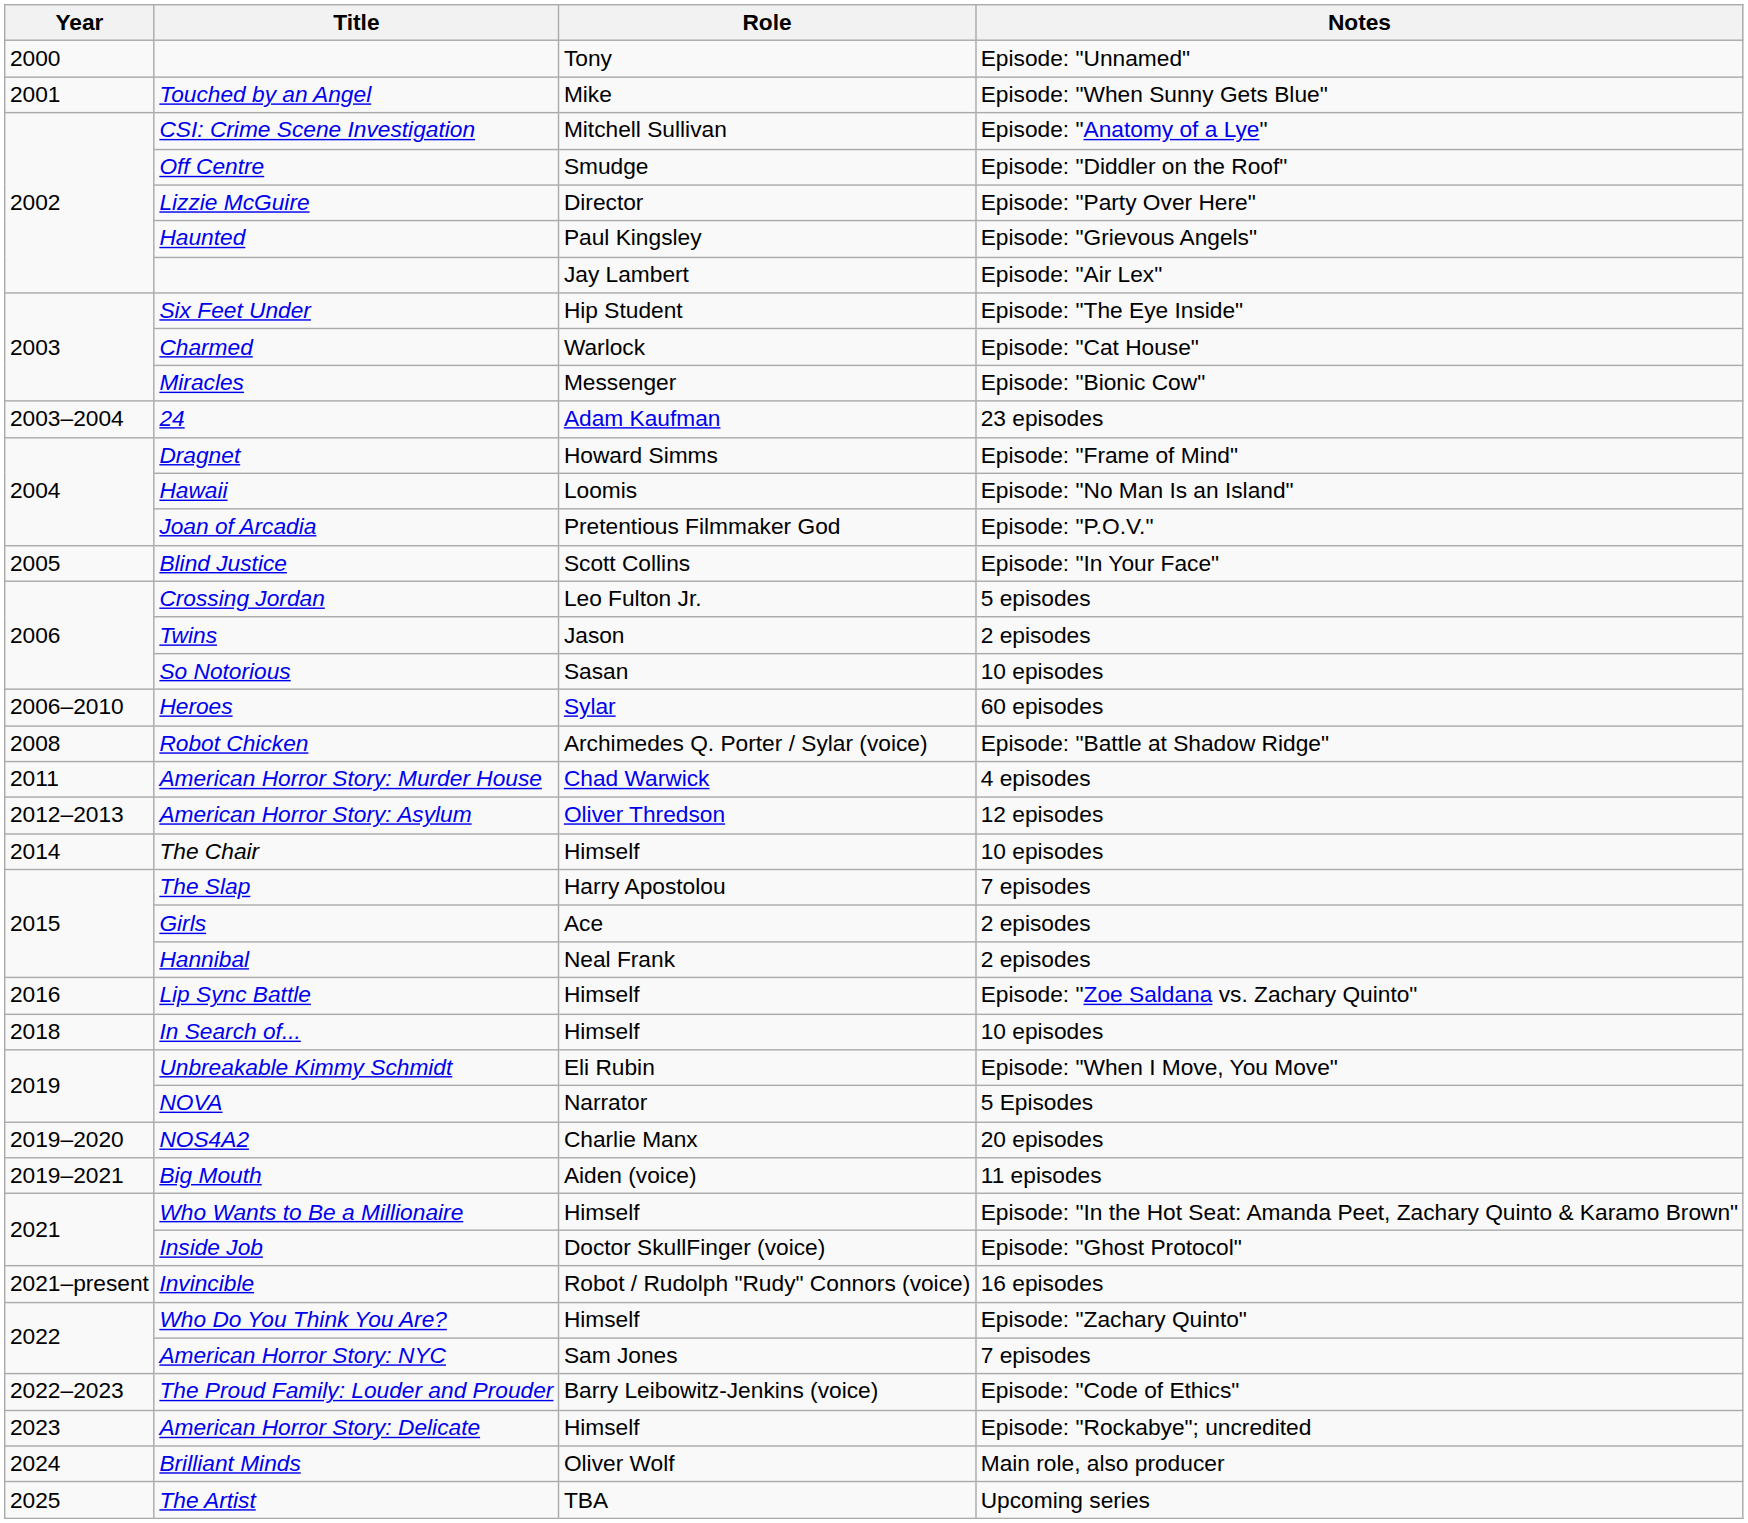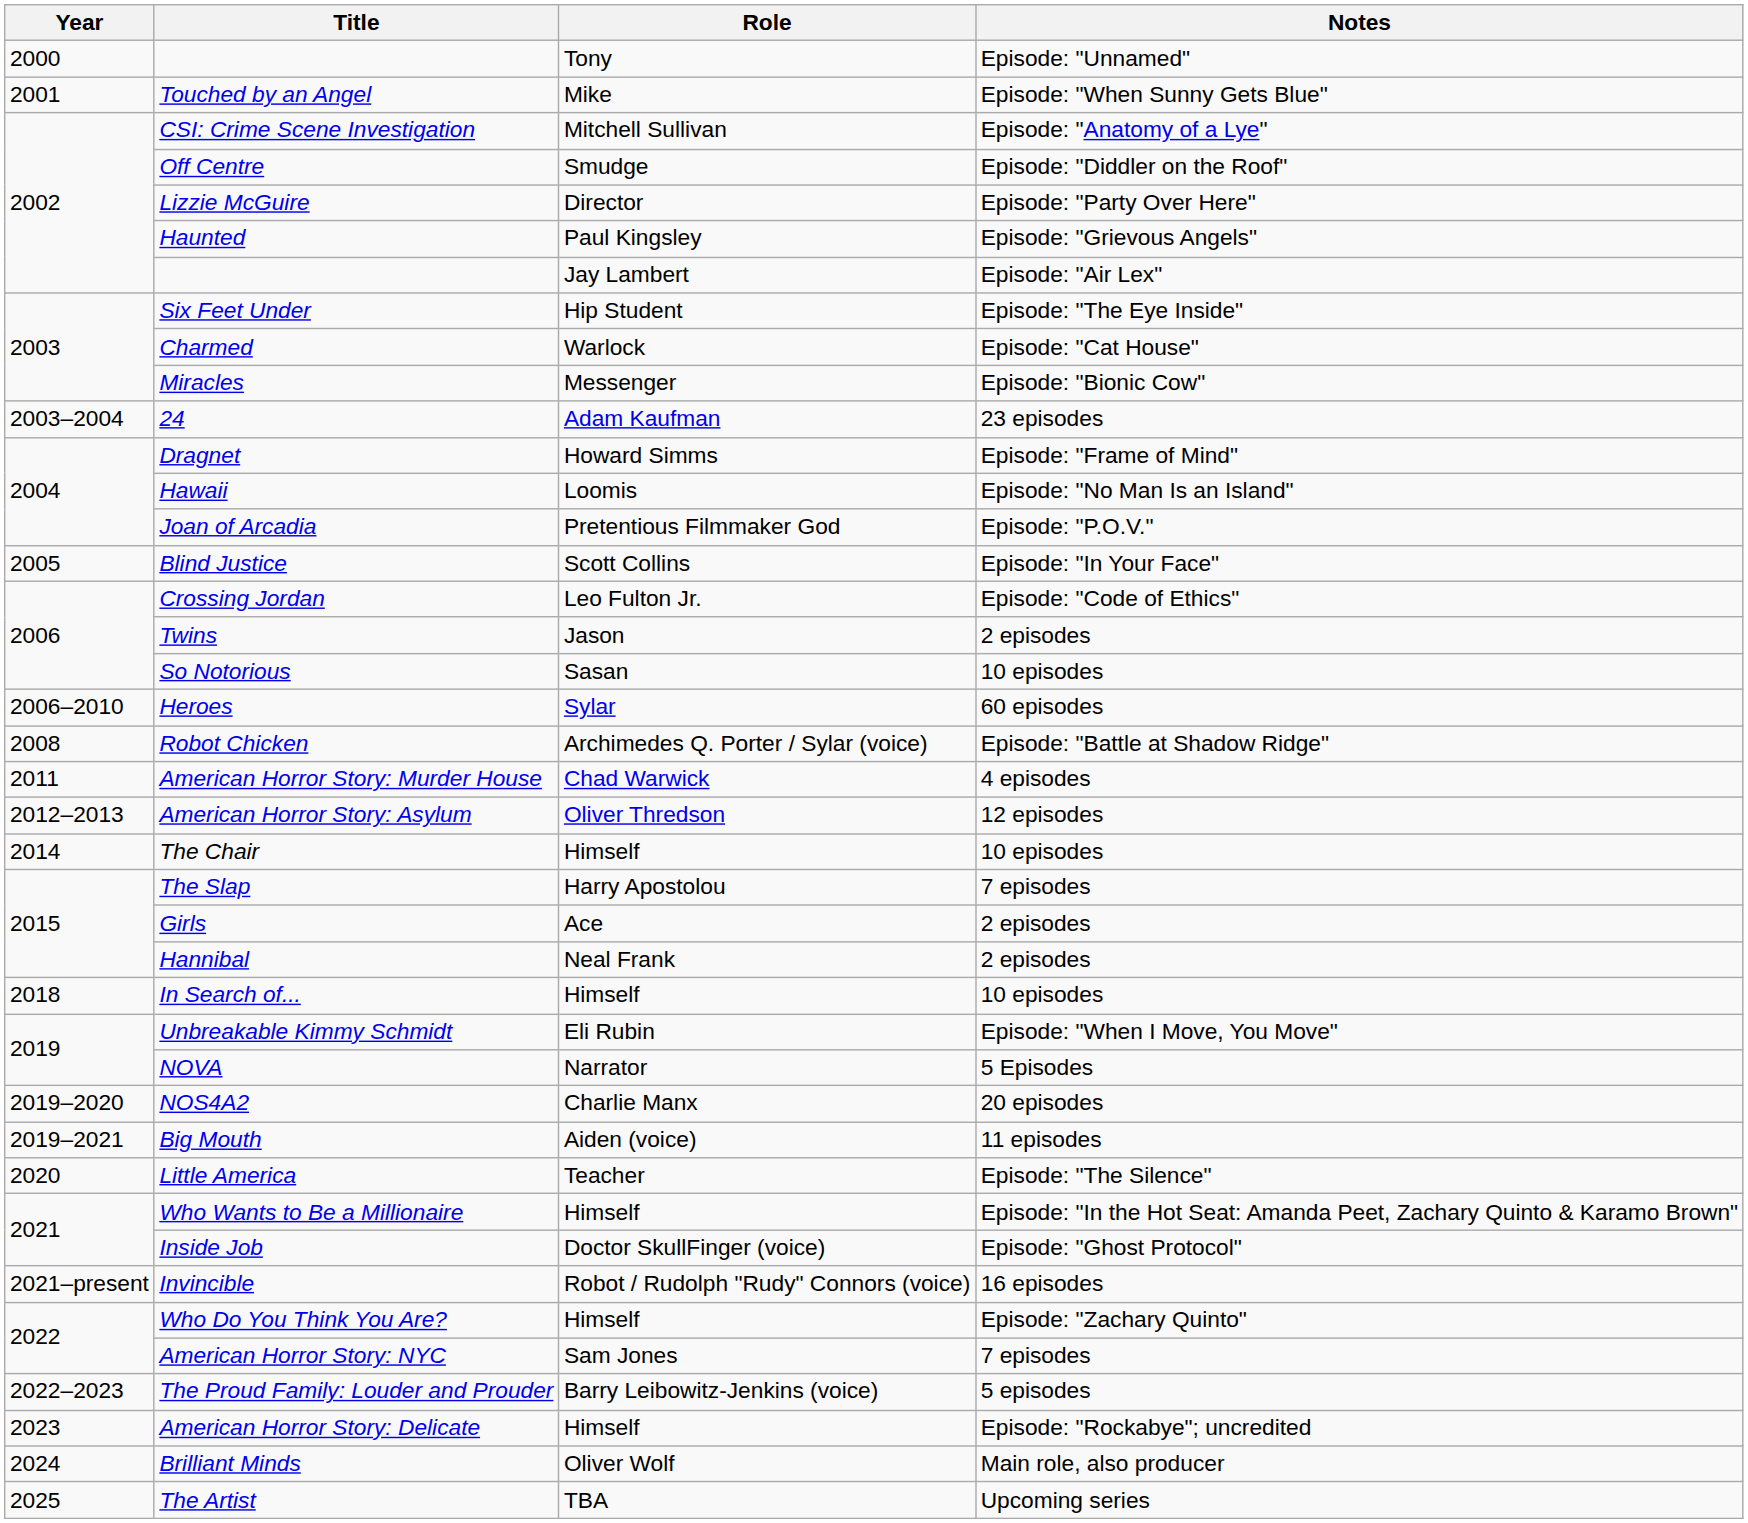 <table class="wikitable sortable">
 <tr>
 <th>Year</th>
 <th>Title</th>
 <th>Role</th>
 <th class = "unsortable">Notes</th>
 </tr>
 <tr>
 <td>2000</td>
 <td><em></em></td>
 <td>Tony</td>
 <td>Episode: "Unnamed"</td>
 </tr>
 <tr>
 <td>2001</td>
 <td><em><a href='#'>Touched by an Angel</a></em></td>
 <td>Mike</td>
 <td>Episode: "When Sunny Gets Blue"</td>
 </tr>
 <tr>
 <td rowspan=5>2002</td>
 <td><em><a href='#'>CSI: Crime Scene Investigation</a></em></td>
 <td>Mitchell Sullivan</td>
 <td>Episode: "<a href='#'>Anatomy of a Lye</a>"</td>
 </tr>
 <tr>
 <td><em><a href='#'>Off Centre</a></em></td>
 <td>Smudge</td>
 <td>Episode: "Diddler on the Roof"</td>
 </tr>
 <tr>
 <td><em><a href='#'>Lizzie McGuire</a></em></td>
 <td>Director</td>
 <td>Episode: "Party Over Here"</td>
 </tr>
 <tr>
 <td><em><a href='#'>Haunted</a></em></td>
 <td>Paul Kingsley</td>
 <td>Episode: "Grievous Angels"</td>
 </tr>
 <tr>
 <td><em></em></td>
 <td>Jay Lambert</td>
 <td>Episode: "Air Lex"</td>
 </tr>
 <tr>
 <td rowspan=3>2003</td>
 <td><em><a href='#'>Six Feet Under</a></em></td>
 <td>Hip Student</td>
 <td>Episode: "The Eye Inside"</td>
 </tr>
 <tr>
 <td><em><a href='#'>Charmed</a></em></td>
 <td>Warlock</td>
 <td>Episode: "Cat House"</td>
 </tr>
 <tr>
 <td><em><a href='#'>Miracles</a></em></td>
 <td>Messenger</td>
 <td>Episode: "Bionic Cow"</td>
 </tr>
 <tr>
 <td>2003–2004</td>
 <td><em><a href='#'>24</a></em></td>
 <td><a href='#'>Adam Kaufman</a></td>
 <td>23 episodes</td>
 </tr>
 <tr>
 <td rowspan=3>2004</td>
 <td><em><a href='#'>Dragnet</a></em></td>
 <td>Howard Simms</td>
 <td>Episode: "Frame of Mind"</td>
 </tr>
 <tr>
 <td><em><a href='#'>Hawaii</a></em></td>
 <td>Loomis</td>
 <td>Episode: "No Man Is an Island"</td>
 </tr>
 <tr>
 <td><em><a href='#'>Joan of Arcadia</a></em></td>
 <td>Pretentious Filmmaker God</td>
 <td>Episode: "P.O.V."</td>
 </tr>
 <tr>
 <td>2005</td>
 <td><em><a href='#'>Blind Justice</a></em></td>
 <td>Scott Collins</td>
 <td>Episode: "In Your Face"</td>
 </tr>
 <tr>
 <td rowspan=3>2006</td>
 <td><em><a href='#'>Crossing Jordan</a></em></td>
 <td>Leo Fulton Jr.</td>
-<td>5 episodes</td>
+<td>Episode: "Code of Ethics"</td>
 </tr>
 <tr>
 <td><em><a href='#'>Twins</a></em></td>
 <td>Jason</td>
 <td>2 episodes</td>
 </tr>
 <tr>
 <td><em><a href='#'>So Notorious</a></em></td>
 <td>Sasan</td>
 <td>10 episodes</td>
 </tr>
 <tr>
 <td>2006–2010</td>
 <td><em><a href='#'>Heroes</a></em></td>
 <td><a href='#'>Sylar</a></td>
 <td>60 episodes</td>
 </tr>
 <tr>
 <td>2008</td>
 <td><em><a href='#'>Robot Chicken</a></em></td>
 <td>Archimedes Q. Porter / Sylar (voice)</td>
 <td>Episode: "Battle at Shadow Ridge"</td>
 </tr>
 <tr>
 <td>2011</td>
 <td><em><a href='#'>American Horror Story: Murder House</a></em></td>
 <td><a href='#'>Chad Warwick</a></td>
 <td>4 episodes</td>
 </tr>
 <tr>
 <td>2012–2013</td>
 <td><em><a href='#'>American Horror Story: Asylum</a></em></td>
 <td><a href='#'>Oliver Thredson</a></td>
 <td>12 episodes</td>
 </tr>
 <tr>
 <td>2014</td>
 <td><em>The Chair</em></td>
 <td>Himself</td>
 <td>10 episodes</td>
 </tr>
 <tr>
 <td rowspan=3>2015</td>
 <td><em><a href='#'>The Slap</a></em></td>
 <td>Harry Apostolou</td>
 <td>7 episodes</td>
 </tr>
 <tr>
 <td><em><a href='#'>Girls</a></em></td>
 <td>Ace</td>
 <td>2 episodes</td>
 </tr>
 <tr>
 <td><em><a href='#'>Hannibal</a></em></td>
 <td>Neal Frank</td>
 <td>2 episodes</td>
 </tr>
 <tr>
-<td>2016</td>
-<td><em><a href='#'>Lip Sync Battle</a></em></td>
-<td>Himself</td>
-<td>Episode: "<a href='#'>Zoe Saldana</a> vs. Zachary Quinto"</td>
-</tr>
-<tr>
 <td>2018</td>
 <td><em><a href='#'>In Search of...</a></em></td>
 <td>Himself</td>
 <td>10 episodes</td>
 </tr>
 <tr>
 <td rowspan=2>2019</td>
 <td><em><a href='#'>Unbreakable Kimmy Schmidt</a></em></td>
 <td>Eli Rubin</td>
 <td>Episode: "When I Move, You Move"</td>
 </tr>
 <tr>
 <td><em><a href='#'>NOVA</a></em></td>
 <td>Narrator</td>
 <td>5 Episodes</td>
 </tr>
 <tr>
 <td>2019–2020</td>
 <td><em><a href='#'>NOS4A2</a></em></td>
 <td>Charlie Manx</td>
 <td>20 episodes</td>
 </tr>
 <tr>
 <td>2019–2021</td>
 <td><em><a href='#'>Big Mouth</a></em></td>
 <td>Aiden (voice)</td>
 <td>11 episodes</td>
+</tr>
+<tr>
+<td>2020</td>
+<td><em><a href='#'>Little America</a></em></td>
+<td>Teacher</td>
+<td>Episode: "The Silence"</td>
 </tr>
 <tr>
 <td rowspan="2">2021</td>
 <td><em><a href='#'>Who Wants to Be a Millionaire</a></em></td>
 <td>Himself</td>
 <td>Episode: "In the Hot Seat: Amanda Peet, Zachary Quinto & Karamo Brown"</td>
 </tr>
 <tr>
 <td><em><a href='#'>Inside Job</a></em></td>
 <td>Doctor SkullFinger (voice)</td>
 <td>Episode: "Ghost Protocol"</td>
 </tr>
 <tr>
 <td>2021–present</td>
 <td><em><a href='#'>Invincible</a></em></td>
 <td>Robot / Rudolph "Rudy" Connors (voice)</td>
 <td>16 episodes</td>
 </tr>
 <tr>
 <td rowspan="2">2022</td>
 <td><em><a href='#'>Who Do You Think You Are?</a></em></td>
 <td>Himself</td>
 <td>Episode: "Zachary Quinto"</td>
 </tr>
 <tr>
 <td><em><a href='#'>American Horror Story: NYC</a></em></td>
 <td>Sam Jones</td>
 <td>7 episodes</td>
 </tr>
 <tr>
 <td>2022–2023</td>
 <td><em><a href='#'>The Proud Family: Louder and Prouder</a></em></td>
 <td>Barry Leibowitz-Jenkins (voice)</td>
-<td>Episode: "Code of Ethics"</td>
+<td>5 episodes</td>
 </tr>
 <tr>
 <td>2023</td>
 <td><em><a href='#'>American Horror Story: Delicate</a></em></td>
 <td>Himself</td>
 <td>Episode: "Rockabye"; uncredited</td>
 </tr>
 <tr>
 <td>2024</td>
 <td><em><a href='#'>Brilliant Minds</a></em></td>
 <td>Oliver Wolf</td>
 <td>Main role, also producer</td>
 </tr>
 <tr>
 <td>2025</td>
 <td><em><a href='#'>The Artist</a></em></td>
 <td>TBA</td>
 <td>Upcoming series</td>
 </tr>
 </table>
